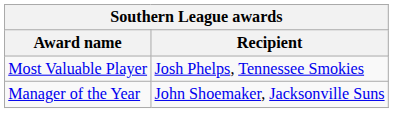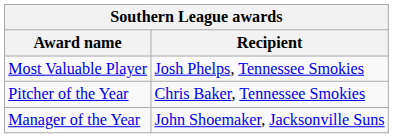 <table class="wikitable">
 <tr>
 <th colspan="2">Southern League awards</th>
 </tr>
 <tr>
 <th>Award name</th>
 <th>Recipient</th>
 </tr>
 <tr>
 <td><a href='#'>Most Valuable Player</a></td>
 <td><a href='#'>Josh Phelps</a>, <a href='#'>Tennessee Smokies</a></td>
 </tr>
 <tr>
+<td><a href='#'>Pitcher of the Year</a></td>
+<td><a href='#'>Chris Baker</a>, <a href='#'>Tennessee Smokies</a></td>
+</tr>
+<tr>
 <td><a href='#'>Manager of the Year</a></td>
 <td><a href='#'>John Shoemaker</a>, <a href='#'>Jacksonville Suns</a></td>
 </tr>
 </table>
